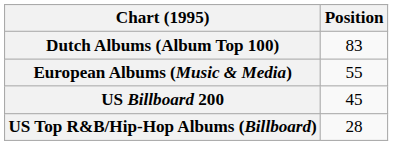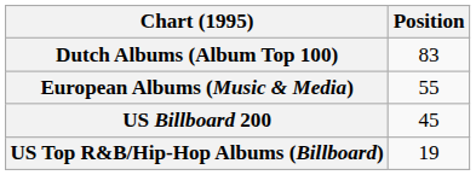 <table class="wikitable sortable plainrowheaders" style="text-align:center">
 <tr>
 <th scope="col">Chart (1995)</th>
 <th scope="col">Position</th>
 </tr>
 <tr>
 <th scope="row">Dutch Albums (Album Top 100)</th>
 <td>83</td>
 </tr>
 <tr>
 <th scope="row">European Albums (<em>Music & Media</em>)</th>
 <td>55</td>
 </tr>
 <tr>
 <th scope="row">US <em>Billboard</em> 200</th>
 <td>45</td>
 </tr>
 <tr>
 <th scope="row">US Top R&B/Hip-Hop Albums (<em>Billboard</em>)</th>
-<td>28</td>
+<td>19</td>
 </tr>
 </table>
